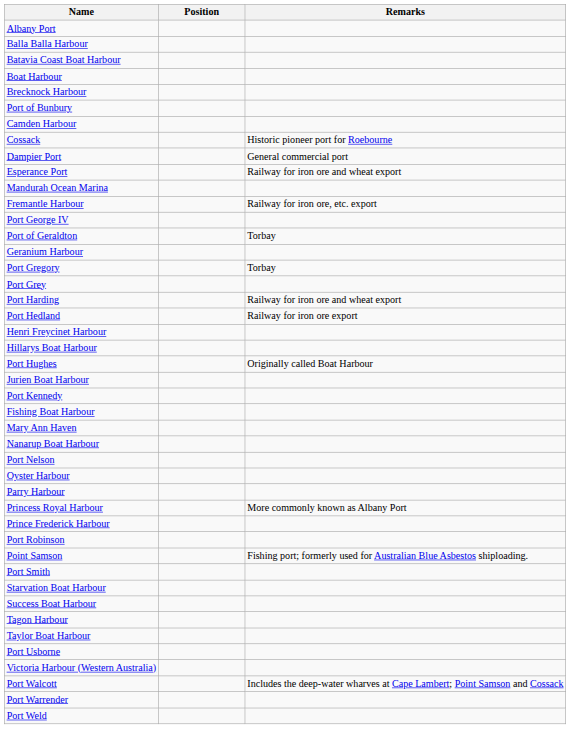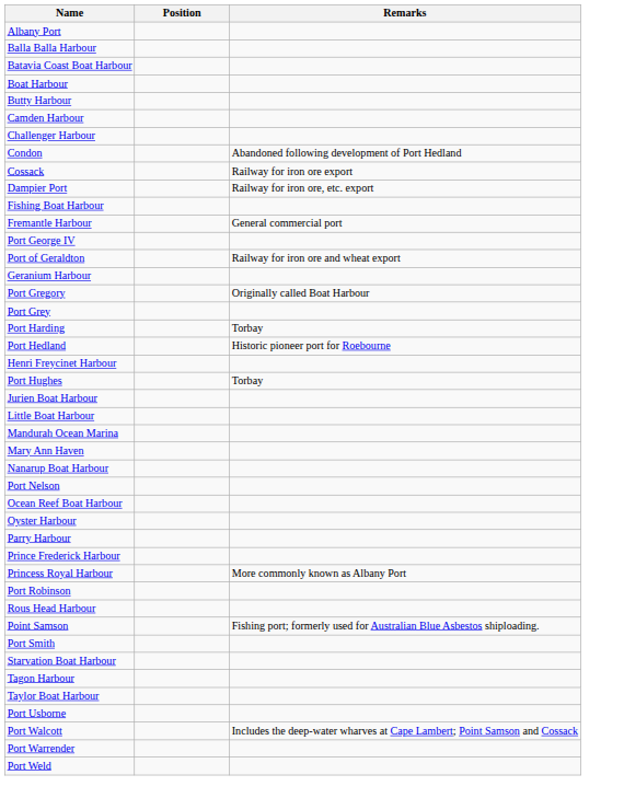 <table class="wikitable">
 <tr>
 <th scope="col" style="min-width: 150px;">Name</th>
 <th scope="col" style="min-width: 130px;">Position</th>
 <th scope="col" style="min-width: 100px;">Remarks</th>
 </tr>
 <tr>
 <td><a href='#'>Albany Port</a></td>
 <td></td>
 <td></td>
 </tr>
 <tr>
 <td><a href='#'>Balla Balla Harbour</a></td>
 <td></td>
 <td></td>
 </tr>
 <tr>
 <td><a href='#'>Batavia Coast Boat Harbour</a></td>
 <td></td>
 <td></td>
 </tr>
 <tr>
 <td><a href='#'>Boat Harbour</a></td>
 <td></td>
 <td></td>
 </tr>
 <tr>
-<td><a href='#'>Brecknock Harbour</a></td>
-<td></td>
-<td></td>
-</tr>
-<tr>
-<td><a href='#'>Port of Bunbury</a></td>
+<td><a href='#'>Butty Harbour</a></td>
 <td></td>
 <td></td>
 </tr>
 <tr>
 <td><a href='#'>Camden Harbour</a></td>
 <td></td>
 <td></td>
 </tr>
 <tr>
+<td><a href='#'>Challenger Harbour</a></td>
+<td></td>
+<td></td>
+</tr>
+<tr>
+<td><a href='#'>Condon</a></td>
+<td></td>
+<td>Abandoned following development of Port Hedland</td>
+</tr>
+<tr>
 <td><a href='#'>Cossack</a></td>
 <td></td>
-<td>Historic pioneer port for <a href='#'>Roebourne</a></td>
+<td>Railway for iron ore export</td>
 </tr>
 <tr>
 <td><a href='#'>Dampier Port</a></td>
 <td></td>
-<td>General commercial port</td>
+<td>Railway for iron ore, etc. export</td>
 </tr>
 <tr>
-<td><a href='#'>Esperance Port</a></td>
-<td></td>
-<td>Railway for iron ore and wheat export</td>
-</tr>
-<tr>
-<td><a href='#'>Mandurah Ocean Marina</a></td>
+<td><a href='#'>Fishing Boat Harbour</a></td>
 <td></td>
 <td></td>
 </tr>
 <tr>
 <td><a href='#'>Fremantle Harbour</a></td>
 <td></td>
-<td>Railway for iron ore, etc. export</td>
+<td>General commercial port</td>
 </tr>
 <tr>
 <td><a href='#'>Port George IV</a></td>
 <td></td>
 <td></td>
 </tr>
 <tr>
 <td><a href='#'>Port of Geraldton</a></td>
 <td></td>
-<td>Torbay</td>
+<td>Railway for iron ore and wheat export</td>
 </tr>
 <tr>
 <td><a href='#'>Geranium Harbour</a></td>
 <td></td>
 <td></td>
 </tr>
 <tr>
 <td><a href='#'>Port Gregory</a></td>
 <td></td>
-<td>Torbay</td>
+<td>Originally called Boat Harbour</td>
 </tr>
 <tr>
 <td><a href='#'>Port Grey</a></td>
 <td></td>
 <td></td>
 </tr>
 <tr>
 <td><a href='#'>Port Harding</a></td>
 <td></td>
-<td>Railway for iron ore and wheat export</td>
+<td>Torbay</td>
 </tr>
 <tr>
 <td><a href='#'>Port Hedland</a></td>
 <td></td>
-<td>Railway for iron ore export</td>
+<td>Historic pioneer port for <a href='#'>Roebourne</a></td>
 </tr>
 <tr>
 <td><a href='#'>Henri Freycinet Harbour</a></td>
 <td></td>
 <td></td>
 </tr>
 <tr>
-<td><a href='#'>Hillarys Boat Harbour</a></td>
-<td></td>
-<td></td>
-</tr>
-<tr>
 <td><a href='#'>Port Hughes</a></td>
 <td></td>
-<td>Originally called Boat Harbour</td>
+<td>Torbay</td>
 </tr>
 <tr>
 <td><a href='#'>Jurien Boat Harbour</a></td>
 <td></td>
 <td></td>
 </tr>
 <tr>
-<td><a href='#'>Port Kennedy</a></td>
+<td><a href='#'>Little Boat Harbour</a></td>
 <td></td>
 <td></td>
 </tr>
 <tr>
-<td><a href='#'>Fishing Boat Harbour</a></td>
+<td><a href='#'>Mandurah Ocean Marina</a></td>
 <td></td>
 <td></td>
 </tr>
 <tr>
 <td><a href='#'>Mary Ann Haven</a></td>
 <td></td>
 <td></td>
 </tr>
 <tr>
 <td><a href='#'>Nanarup Boat Harbour</a></td>
 <td></td>
 <td></td>
 </tr>
 <tr>
 <td><a href='#'>Port Nelson</a></td>
 <td></td>
 <td></td>
 </tr>
 <tr>
+<td><a href='#'>Ocean Reef Boat Harbour</a></td>
+<td></td>
+<td></td>
+</tr>
+<tr>
 <td><a href='#'>Oyster Harbour</a></td>
 <td></td>
 <td></td>
 </tr>
 <tr>
 <td><a href='#'>Parry Harbour</a></td>
 <td></td>
 <td></td>
 </tr>
 <tr>
+<td><a href='#'>Prince Frederick Harbour</a></td>
+<td></td>
+<td></td>
+</tr>
+<tr>
 <td><a href='#'>Princess Royal Harbour</a></td>
 <td></td>
 <td>More commonly known as Albany Port</td>
 </tr>
 <tr>
-<td><a href='#'>Prince Frederick Harbour</a></td>
+<td><a href='#'>Port Robinson</a></td>
 <td></td>
 <td></td>
 </tr>
 <tr>
-<td><a href='#'>Port Robinson</a></td>
+<td><a href='#'>Rous Head Harbour</a></td>
 <td></td>
 <td></td>
 </tr>
 <tr>
 <td><a href='#'>Point Samson</a></td>
 <td></td>
 <td>Fishing port; formerly used for <a href='#'>Australian Blue Asbestos</a> shiploading.</td>
 </tr>
 <tr>
 <td><a href='#'>Port Smith</a></td>
 <td></td>
 <td></td>
 </tr>
 <tr>
 <td><a href='#'>Starvation Boat Harbour</a></td>
 <td></td>
 <td></td>
 </tr>
 <tr>
-<td><a href='#'>Success Boat Harbour</a></td>
-<td></td>
-<td></td>
-</tr>
-<tr>
 <td><a href='#'>Tagon Harbour</a></td>
 <td></td>
 <td></td>
 </tr>
 <tr>
 <td><a href='#'>Taylor Boat Harbour</a></td>
 <td></td>
 <td></td>
 </tr>
 <tr>
 <td><a href='#'>Port Usborne</a></td>
-<td></td>
-<td></td>
-</tr>
-<tr>
-<td><a href='#'>Victoria Harbour (Western Australia)</a></td>
 <td></td>
 <td></td>
 </tr>
 <tr>
 <td><a href='#'>Port Walcott</a></td>
 <td></td>
 <td>Includes the deep-water wharves at <a href='#'>Cape Lambert</a>; <a href='#'>Point Samson</a> and <a href='#'>Cossack</a></td>
 </tr>
 <tr>
 <td><a href='#'>Port Warrender</a></td>
 <td></td>
 <td></td>
 </tr>
 <tr>
 <td><a href='#'>Port Weld</a></td>
 <td></td>
 <td></td>
 </tr>
 </table>
